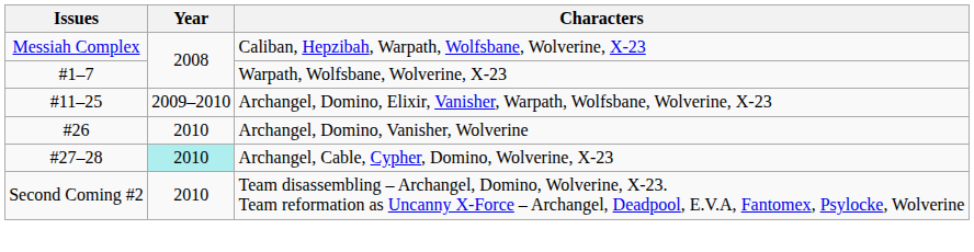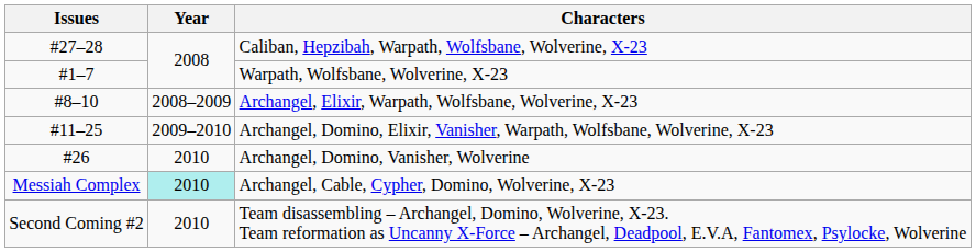 <table class="wikitable">
 <tr>
 <th>Issues</th>
 <th>Year</th>
 <th>Characters</th>
 </tr>
 <tr>
-<td align=center><a href='#'>Messiah Complex</a></td>
+<td align=center>#27–28</td>
 <td rowspan="2" style="text-align:center;">2008</td>
 <td>Caliban, <a href='#'>Hepzibah</a>, Warpath, <a href='#'>Wolfsbane</a>, Wolverine, <a href='#'>X-23</a></td>
 </tr>
 <tr>
 <td align=center>#1–7</td>
 <td>Warpath, Wolfsbane, Wolverine, X-23</td>
+</tr>
+<tr>
+<td align=center>#8–10</td>
+<td align=center>2008–2009</td>
+<td><a href='#'>Archangel</a>, <a href='#'>Elixir</a>, Warpath, Wolfsbane, Wolverine, X-23</td>
 </tr>
 <tr>
 <td align=center>#11–25</td>
 <td align=center>2009–2010</td>
 <td>Archangel, Domino, Elixir, <a href='#'>Vanisher</a>, Warpath, Wolfsbane, Wolverine, X-23</td>
 </tr>
 <tr>
 <td align=center>#26</td>
 <td align=center>2010</td>
 <td>Archangel, Domino, Vanisher, Wolverine</td>
 </tr>
 <tr>
-<td align=center>#27–28</td>
+<td align=center><a href='#'>Messiah Complex</a></td>
 <td align=center style="background: paleturquoise;">2010</td>
 <td>Archangel, Cable, <a href='#'>Cypher</a>, Domino, Wolverine, X-23</td>
 </tr>
 <tr>
 <td align=center>Second Coming #2</td>
 <td align=center>2010</td>
 <td>Team disassembling – Archangel, Domino, Wolverine, X-23.<br>Team reformation as <a href='#'>Uncanny X-Force</a> – Archangel, <a href='#'>Deadpool</a>, E.V.A, <a href='#'>Fantomex</a>, <a href='#'>Psylocke</a>, Wolverine</td>
 </tr>
 </table>
